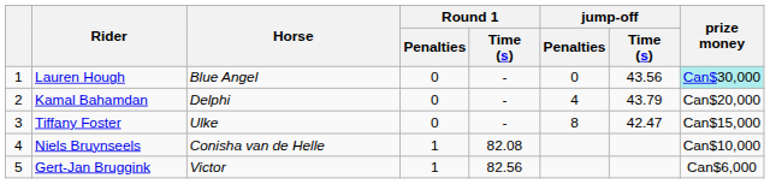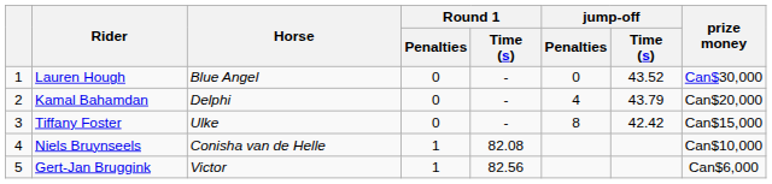 <table class="wikitable" style="font-size: 90%">
 <tr>
 <th rowspan=2 width=20></th>
 <th rowspan=2 width=150>Rider</th>
 <th rowspan=2 width=210>Horse</th>
 <th colspan=2>Round 1</th>
 <th colspan=2>jump-off</th>
 <th rowspan=2 width=65>prize<br>money</th>
 </tr>
 <tr>
 <th width=55>Penalties</th>
 <th width=65>Time<br>(<a href='#'>s</a>)</th>
 <th width=55>Penalties</th>
 <th width=65>Time<br>(<a href='#'>s</a>)</th>
 </tr>
 <tr>
 <td align=center>1</td>
 <td> <a href='#'>Lauren Hough</a></td>
 <td><em>Blue Angel</em></td>
 <td align=center>0</td>
 <td align=center>-</td>
 <td align=center>0</td>
-<td align=center>43.56</td>
-<td align=center style="background: paleturquoise;"><a href='#'>Can$</a>30,000</td>
+<td align=center>43.52</td>
+<td align=center><a href='#'>Can$</a>30,000</td>
 </tr>
 <tr>
 <td align=center>2</td>
 <td> <a href='#'>Kamal Bahamdan</a></td>
 <td><em>Delphi</em></td>
 <td align=center>0</td>
 <td align=center>-</td>
 <td align=center>4</td>
 <td align=center>43.79</td>
 <td align=center>Can$20,000</td>
 </tr>
 <tr>
 <td align=center>3</td>
 <td> <a href='#'>Tiffany Foster</a></td>
 <td><em>Ulke</em></td>
 <td align=center>0</td>
 <td align=center>-</td>
 <td align=center>8</td>
-<td align=center>42.47</td>
+<td align=center>42.42</td>
 <td align=center>Can$15,000</td>
 </tr>
 <tr>
 <td align=center>4</td>
 <td> <a href='#'>Niels Bruynseels</a></td>
 <td><em>Conisha van de Helle</em></td>
 <td align=center>1</td>
 <td align=center>82.08</td>
 <td align=center></td>
 <td align=center></td>
 <td align=center>Can$10,000</td>
 </tr>
 <tr>
 <td align=center>5</td>
 <td> <a href='#'>Gert-Jan Bruggink</a></td>
 <td><em>Victor</em></td>
 <td align=center>1</td>
 <td align=center>82.56</td>
 <td align=center></td>
 <td align=center></td>
 <td align=center>Can$6,000</td>
 </tr>
 </table>
